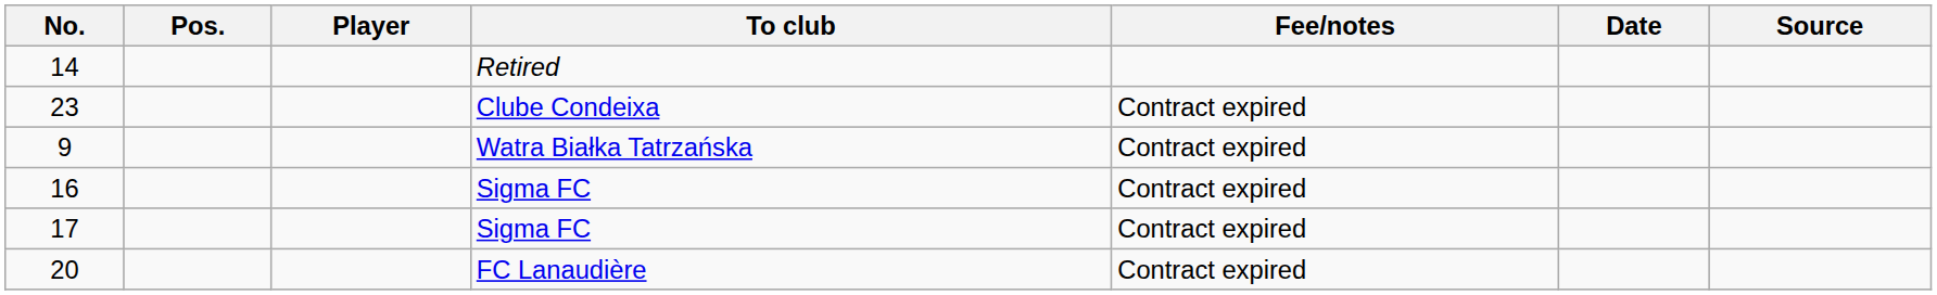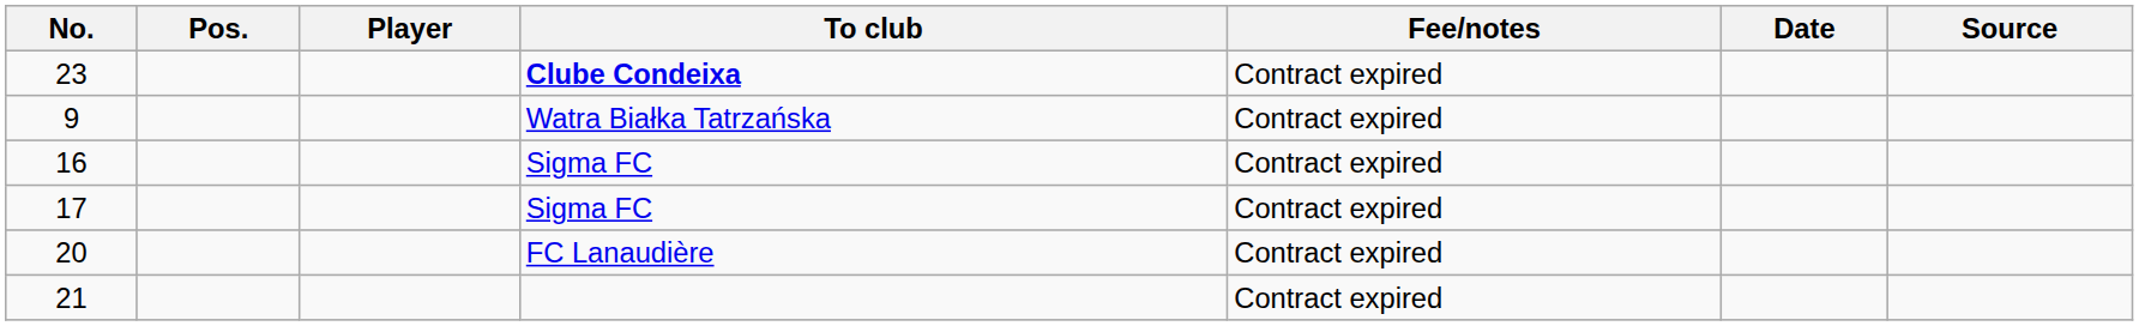 <table class="wikitable sortable" style="width:90%; text-align:center; font-size:95%; text-align:left;">
 <tr>
 <th>No.</th>
 <th>Pos.</th>
 <th>Player</th>
 <th>To club</th>
 <th>Fee/notes</th>
 <th>Date</th>
 <th>Source</th>
 </tr>
 <tr>
-<td align=center>14</td>
-<td align=center></td>
-<td></td>
-<td><em>Retired</em></td>
-<td></td>
-<td></td>
-<td></td>
-</tr>
-<tr>
 <td align=center>23</td>
 <td align=center></td>
 <td></td>
-<td> <a href='#'>Clube Condeixa</a></td>
+<td><strong> <a href='#'>Clube Condeixa</a></strong></td>
 <td>Contract expired</td>
 <td></td>
 <td></td>
 </tr>
 <tr>
 <td align=center>9</td>
 <td align=center></td>
 <td></td>
 <td> <a href='#'>Watra Białka Tatrzańska</a></td>
 <td>Contract expired</td>
 <td></td>
 <td></td>
 </tr>
 <tr>
 <td align=center>16</td>
 <td align=center></td>
 <td></td>
 <td> <a href='#'>Sigma FC</a></td>
 <td>Contract expired</td>
 <td></td>
 <td></td>
 </tr>
 <tr>
 <td align=center>17</td>
 <td align=center></td>
 <td></td>
 <td> <a href='#'>Sigma FC</a></td>
 <td>Contract expired</td>
 <td></td>
 <td></td>
 </tr>
 <tr>
 <td align=center>20</td>
 <td align=center></td>
 <td></td>
 <td> <a href='#'>FC Lanaudière</a></td>
 <td>Contract expired</td>
 <td></td>
 <td></td>
 </tr>
+<tr>
+<td align=center>21</td>
+<td align=center></td>
+<td></td>
+<td></td>
+<td>Contract expired</td>
+<td></td>
+<td></td>
+</tr>
 </table>
